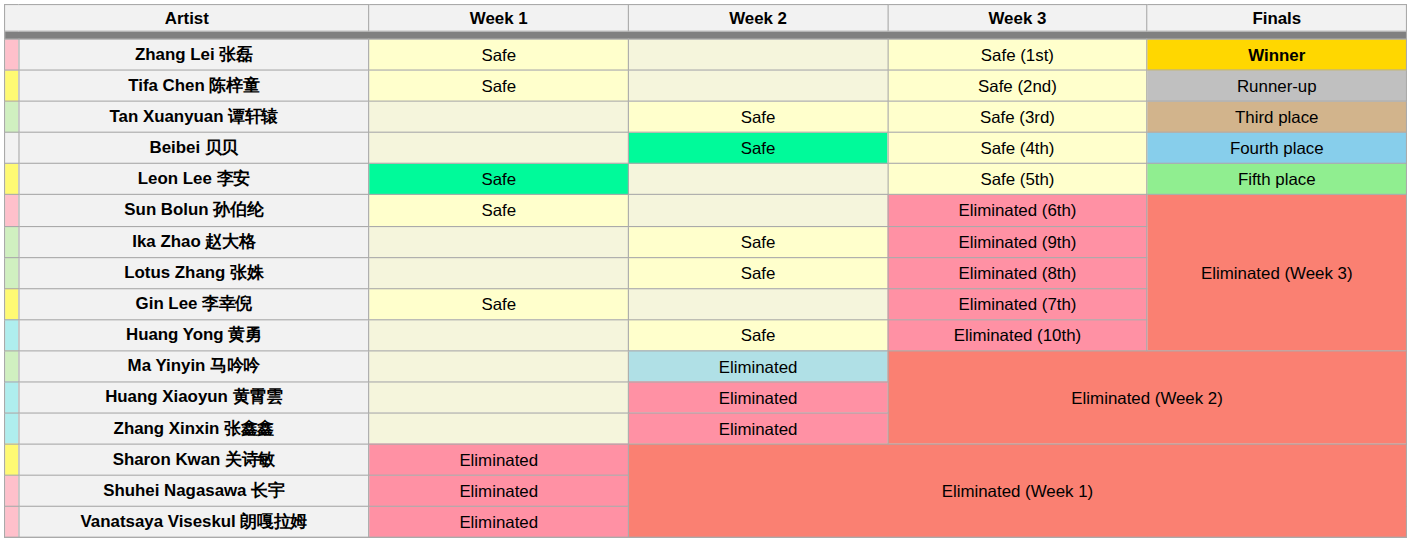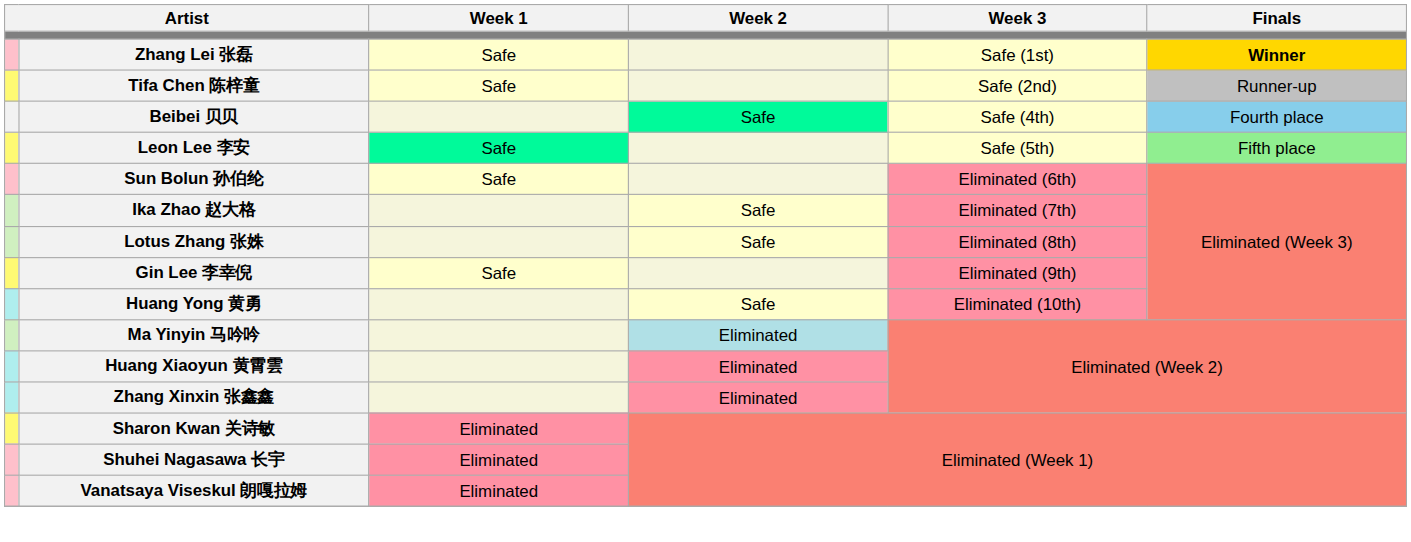 <table class="wikitable"  style="text-align:center; font-size:95%; width:100%;">
 <tr>
 <th colspan="2">Artist</th>
 <th style="width:18.5%;">Week 1</th>
 <th style="width:18.5%;">Week 2</th>
 <th style="width:18.5%;">Week 3</th>
 <th style="width:18.5%;">Finals</th>
 </tr>
 <tr>
 <th colspan="6" style="background:gray;"></th>
 </tr>
 <tr>
 <th style="background:pink;"></th>
 <th>Zhang Lei 张磊</th>
 <td style="background:#ffc;">Safe</td>
 <td style="background:#F5F5DC;"></td>
 <td style="background:#ffc;">Safe (1st)</td>
 <td style="background:gold;"><strong>Winner</strong></td>
 </tr>
 <tr>
 <th style="background:#fffa73;"></th>
 <th>Tifa Chen 陈梓童</th>
 <td style="background:#ffc;">Safe</td>
 <td style="background:#F5F5DC;"></td>
 <td style="background:#ffc;">Safe (2nd)</td>
 <td style="background:silver;">Runner-up</td>
-</tr>
-<tr>
-<th style="background:#d0f0c0;"></th>
-<th>Tan Xuanyuan 谭轩辕</th>
-<td style="background:#F5F5DC;"></td>
-<td style="background:#ffc;">Safe</td>
-<td style="background:#ffc;">Safe (3rd)</td>
-<td style="background:tan;">Third place</td>
 </tr>
 <tr>
 <th style="width:1%;" style="background:#afeeee;"></th>
 <th style="width:25%;">Beibei 贝贝</th>
 <td style="background:#F5F5DC;"></td>
 <td style="background:#00FA9A;">Safe</td>
 <td style="background:#ffc;">Safe (4th)</td>
 <td style="background:skyblue;">Fourth place</td>
 </tr>
 <tr>
 <th style="background:#fffa73;"></th>
 <th>Leon Lee 李安</th>
 <td style="background:#00FA9A;">Safe</td>
 <td style="background:#F5F5DC;"></td>
 <td style="background:#ffc;">Safe (5th)</td>
 <td style="background:lightgreen;">Fifth place</td>
 </tr>
 <tr>
 <th style="background:pink;"></th>
 <th>Sun Bolun 孙伯纶</th>
 <td style="background:#ffc;">Safe</td>
 <td style="background:#F5F5DC;"></td>
 <td style="background:#FF91A4;">Eliminated (6th)</td>
 <td rowspan="5" style="background:salmon;">Eliminated (Week 3)</td>
 </tr>
 <tr>
 <th style="background:#d0f0c0;"></th>
 <th>Ika Zhao 赵大格</th>
 <td style="background:#F5F5DC;"></td>
 <td style="background:#ffc;">Safe</td>
-<td style="background:#FF91A4;">Eliminated (9th)</td>
+<td style="background:#FF91A4;">Eliminated (7th)</td>
 </tr>
 <tr>
 <th style="background:#d0f0c0;"></th>
 <th>Lotus Zhang 张姝</th>
 <td style="background:#F5F5DC;"></td>
 <td style="background:#ffc;">Safe</td>
 <td style="background:#FF91A4;">Eliminated (8th)</td>
 </tr>
 <tr>
 <th style="background:#fffa73;"></th>
 <th>Gin Lee 李幸倪</th>
 <td style="background:#ffc;">Safe</td>
 <td style="background:#F5F5DC;"></td>
-<td style="background:#FF91A4;">Eliminated (7th)</td>
+<td style="background:#FF91A4;">Eliminated (9th)</td>
 </tr>
 <tr>
 <th style="background:#afeeee;"></th>
 <th>Huang Yong 黄勇</th>
 <td style="background:#F5F5DC;"></td>
 <td style="background:#ffc;">Safe</td>
 <td style="background:#FF91A4;">Eliminated (10th)</td>
 </tr>
 <tr>
 <th style="background:#d0f0c0;"></th>
 <th>Ma Yinyin 马吟吟</th>
 <td style="background:#F5F5DC;"></td>
 <td style="background:#B0E0E6;">Eliminated</td>
 <td rowspan="3" colspan="2" style="background:salmon;">Eliminated (Week 2)</td>
 </tr>
 <tr>
 <th style="background:#afeeee;"></th>
 <th>Huang Xiaoyun 黄霄雲</th>
 <td style="background:#F5F5DC;"></td>
 <td style="background:#FF91A4;">Eliminated</td>
 </tr>
 <tr>
 <th style="background:#afeeee;"></th>
 <th>Zhang Xinxin 张鑫鑫</th>
 <td style="background:#F5F5DC;"></td>
 <td style="background:#FF91A4;">Eliminated</td>
 </tr>
 <tr>
 <th style="background:#fffa73;"></th>
 <th>Sharon Kwan 关诗敏</th>
 <td style="background:#FF91A4;">Eliminated</td>
 <td rowspan="3" colspan="3" style="background:salmon;">Eliminated (Week 1)</td>
 </tr>
 <tr>
 <th style="background:pink;"></th>
 <th>Shuhei Nagasawa 长宇</th>
 <td style="background:#FF91A4;">Eliminated</td>
 </tr>
 <tr>
 <th style="background:pink;"></th>
 <th>Vanatsaya Viseskul 朗嘎拉姆</th>
 <td style="background:#FF91A4;">Eliminated</td>
 </tr>
 <tr>
 </tr>
 </table>
